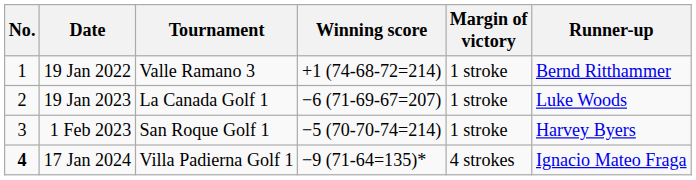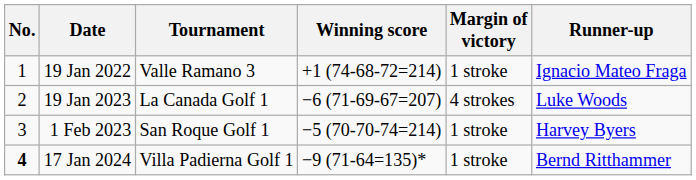 <table class="wikitable" style="font-size:95%;">
 <tr>
 <th>No.</th>
 <th>Date</th>
 <th>Tournament</th>
 <th>Winning score</th>
 <th>Margin of<br>victory</th>
 <th>Runner-up</th>
 </tr>
 <tr>
 <td align=center>1</td>
 <td align=right>19 Jan 2022</td>
 <td>Valle Ramano 3</td>
 <td>+1 (74-68-72=214)</td>
 <td>1 stroke</td>
-<td> <a href='#'>Bernd Ritthammer</a></td>
+<td> <a href='#'>Ignacio Mateo Fraga</a></td>
 </tr>
 <tr>
 <td align=center>2</td>
 <td align=right>19 Jan 2023</td>
 <td>La Canada Golf 1</td>
 <td>−6 (71-69-67=207)</td>
-<td>1 stroke</td>
+<td>4 strokes</td>
 <td> <a href='#'>Luke Woods</a></td>
 </tr>
 <tr>
 <td align=center>3</td>
 <td align=right>1 Feb 2023</td>
 <td>San Roque Golf 1</td>
 <td>−5 (70-70-74=214)</td>
 <td>1 stroke</td>
 <td> <a href='#'>Harvey Byers</a></td>
 </tr>
 <tr>
 <td align=center><strong>4</strong></td>
 <td align=right>17 Jan 2024</td>
 <td>Villa Padierna Golf 1</td>
 <td>−9 (71-64=135)*</td>
-<td>4 strokes</td>
-<td> <a href='#'>Ignacio Mateo Fraga</a></td>
+<td>1 stroke</td>
+<td> <a href='#'>Bernd Ritthammer</a></td>
 </tr>
 </table>
